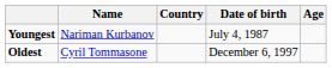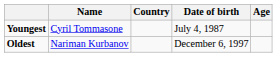 <table class="wikitable">
 <tr>
 <th></th>
 <th><strong>Name</strong></th>
 <th><strong>Country</strong></th>
 <th><strong>Date of birth</strong></th>
 <th><strong>Age</strong></th>
 </tr>
 <tr>
 <td><strong>Youngest</strong></td>
-<td><a href='#'>Nariman Kurbanov</a></td>
+<td><a href='#'>Cyril Tommasone</a></td>
 <td></td>
 <td>July 4, 1987</td>
 <td></td>
 </tr>
 <tr>
 <td><strong>Oldest</strong></td>
-<td><a href='#'>Cyril Tommasone</a></td>
+<td><a href='#'>Nariman Kurbanov</a></td>
 <td></td>
 <td>December 6, 1997</td>
 <td></td>
 </tr>
 </table>
